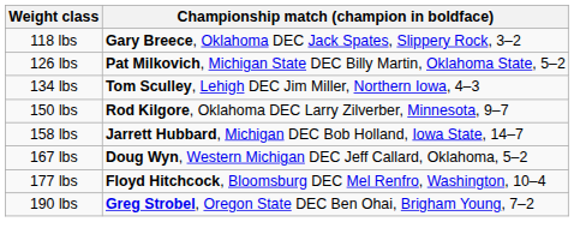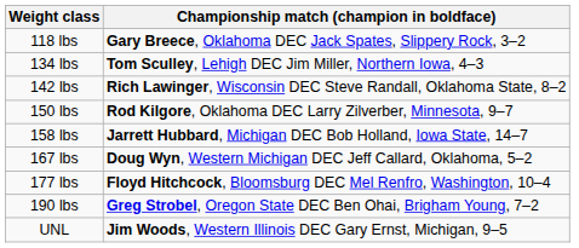 <table class="wikitable" style="text-align:center">
 <tr>
 <th>Weight class</th>
 <th>Championship match (champion in boldface)</th>
 </tr>
 <tr>
 <td>118 lbs</td>
 <td align=left><strong>Gary Breece</strong>, <a href='#'>Oklahoma</a> DEC <a href='#'>Jack Spates</a>, <a href='#'>Slippery Rock</a>, 3–2</td>
 </tr>
 <tr>
-<td>126 lbs</td>
-<td align=left><strong>Pat Milkovich</strong>, <a href='#'>Michigan State</a> DEC Billy Martin, <a href='#'>Oklahoma State</a>, 5–2</td>
+<td>134 lbs</td>
+<td align=left><strong>Tom Sculley</strong>, <a href='#'>Lehigh</a> DEC Jim Miller, <a href='#'>Northern Iowa</a>, 4–3</td>
 </tr>
 <tr>
-<td>134 lbs</td>
-<td align=left><strong>Tom Sculley</strong>, <a href='#'>Lehigh</a> DEC Jim Miller, <a href='#'>Northern Iowa</a>, 4–3</td>
+<td>142 lbs</td>
+<td align=left><strong>Rich Lawinger</strong>, <a href='#'>Wisconsin</a> DEC Steve Randall, Oklahoma State, 8–2</td>
 </tr>
 <tr>
 <td>150 lbs</td>
 <td align=left><strong>Rod Kilgore</strong>, Oklahoma DEC Larry Zilverber, <a href='#'>Minnesota</a>, 9–7</td>
 </tr>
 <tr>
 <td>158 lbs</td>
 <td align=left><strong>Jarrett Hubbard</strong>, <a href='#'>Michigan</a> DEC Bob Holland, <a href='#'>Iowa State</a>, 14–7</td>
 </tr>
 <tr>
 <td>167 lbs</td>
 <td align=left><strong>Doug Wyn</strong>, <a href='#'>Western Michigan</a> DEC Jeff Callard, Oklahoma, 5–2</td>
 </tr>
 <tr>
 <td>177 lbs</td>
 <td align=left><strong>Floyd Hitchcock</strong>, <a href='#'>Bloomsburg</a> DEC <a href='#'>Mel Renfro</a>, <a href='#'>Washington</a>, 10–4</td>
 </tr>
 <tr>
 <td>190 lbs</td>
 <td align=left><strong><a href='#'>Greg Strobel</a></strong>, <a href='#'>Oregon State</a> DEC Ben Ohai, <a href='#'>Brigham Young</a>, 7–2</td>
 </tr>
+<tr>
+<td>UNL</td>
+<td align=left><strong>Jim Woods</strong>, <a href='#'>Western Illinois</a> DEC Gary Ernst, Michigan, 9–5</td>
+</tr>
 </table>
